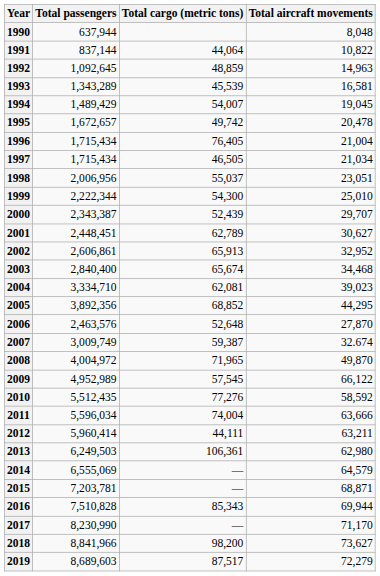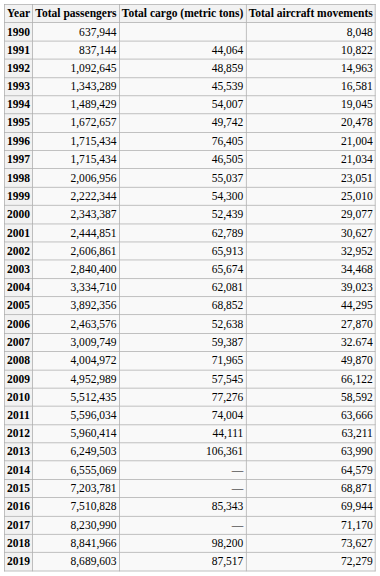 <table class="wikitable" style="text-align:right">
 <tr>
 <th>Year</th>
 <th>Total passengers</th>
 <th>Total cargo (metric tons)</th>
 <th>Total aircraft movements</th>
 </tr>
 <tr>
 <th>1990</th>
 <td>637,944</td>
 <td> </td>
 <td>8,048</td>
 </tr>
 <tr>
 <th>1991</th>
 <td>837,144</td>
 <td>44,064</td>
 <td>10,822</td>
 </tr>
 <tr>
 <th>1992</th>
 <td>1,092,645</td>
 <td>48,859</td>
 <td>14,963</td>
 </tr>
 <tr>
 <th>1993</th>
 <td>1,343,289</td>
 <td>45,539</td>
 <td>16,581</td>
 </tr>
 <tr>
 <th>1994</th>
 <td>1,489,429</td>
 <td>54,007</td>
 <td>19,045</td>
 </tr>
 <tr>
 <th>1995</th>
 <td>1,672,657</td>
 <td>49,742</td>
 <td>20,478</td>
 </tr>
 <tr>
 <th>1996</th>
 <td>1,715,434</td>
 <td>76,405</td>
 <td>21,004</td>
 </tr>
 <tr>
 <th>1997</th>
 <td>1,715,434</td>
 <td>46,505</td>
 <td>21,034</td>
 </tr>
 <tr>
 <th>1998</th>
 <td>2,006,956</td>
 <td>55,037</td>
 <td>23,051</td>
 </tr>
 <tr>
 <th>1999</th>
 <td>2,222,344</td>
 <td>54,300</td>
 <td>25,010</td>
 </tr>
 <tr>
 <th>2000</th>
 <td>2,343,387</td>
 <td>52,439</td>
-<td>29,707</td>
+<td>29,077</td>
 </tr>
 <tr>
 <th>2001</th>
-<td>2,448,451</td>
+<td>2,444,851</td>
 <td>62,789</td>
 <td>30,627</td>
 </tr>
 <tr>
 <th>2002</th>
 <td>2,606,861</td>
 <td>65,913</td>
 <td>32,952</td>
 </tr>
 <tr>
 <th>2003</th>
 <td>2,840,400</td>
 <td>65,674</td>
 <td>34,468</td>
 </tr>
 <tr>
 <th>2004</th>
 <td>3,334,710</td>
 <td>62,081</td>
 <td>39,023</td>
 </tr>
 <tr>
 <th>2005</th>
 <td>3,892,356</td>
 <td>68,852</td>
 <td>44,295</td>
 </tr>
 <tr>
 <th>2006</th>
 <td>2,463,576</td>
-<td>52,648</td>
+<td>52,638</td>
 <td>27,870</td>
 </tr>
 <tr>
 <th>2007</th>
 <td>3,009,749</td>
 <td>59,387</td>
 <td>32.674</td>
 </tr>
 <tr>
 <th>2008</th>
 <td>4,004,972</td>
 <td>71,965</td>
 <td>49,870</td>
 </tr>
 <tr>
 <th>2009</th>
 <td>4,952,989</td>
 <td>57,545</td>
 <td>66,122</td>
 </tr>
 <tr>
 <th>2010</th>
 <td>5,512,435</td>
 <td>77,276</td>
 <td>58,592</td>
 </tr>
 <tr>
 <th>2011</th>
 <td>5,596,034</td>
 <td>74,004</td>
 <td>63,666</td>
 </tr>
 <tr>
 <th>2012</th>
 <td>5,960,414</td>
 <td>44,111</td>
 <td>63,211</td>
 </tr>
 <tr>
 <th>2013</th>
 <td>6,249,503</td>
 <td>106,361</td>
-<td>62,980</td>
+<td>63,990</td>
 </tr>
 <tr>
 <th>2014</th>
 <td>6,555,069</td>
 <td>—</td>
 <td>64,579</td>
 </tr>
 <tr>
 <th>2015</th>
 <td>7,203,781</td>
 <td>—</td>
 <td>68,871</td>
 </tr>
 <tr>
 <th>2016</th>
 <td>7,510,828</td>
 <td>85,343</td>
 <td>69,944</td>
 </tr>
 <tr>
 <th>2017</th>
 <td>8,230,990</td>
 <td>—</td>
 <td>71,170</td>
 </tr>
 <tr>
 <th>2018</th>
 <td>8,841,966</td>
 <td>98,200</td>
 <td>73,627</td>
 </tr>
 <tr>
 <th>2019</th>
 <td>8,689,603</td>
 <td>87,517</td>
 <td>72,279</td>
 </tr>
 </table>
